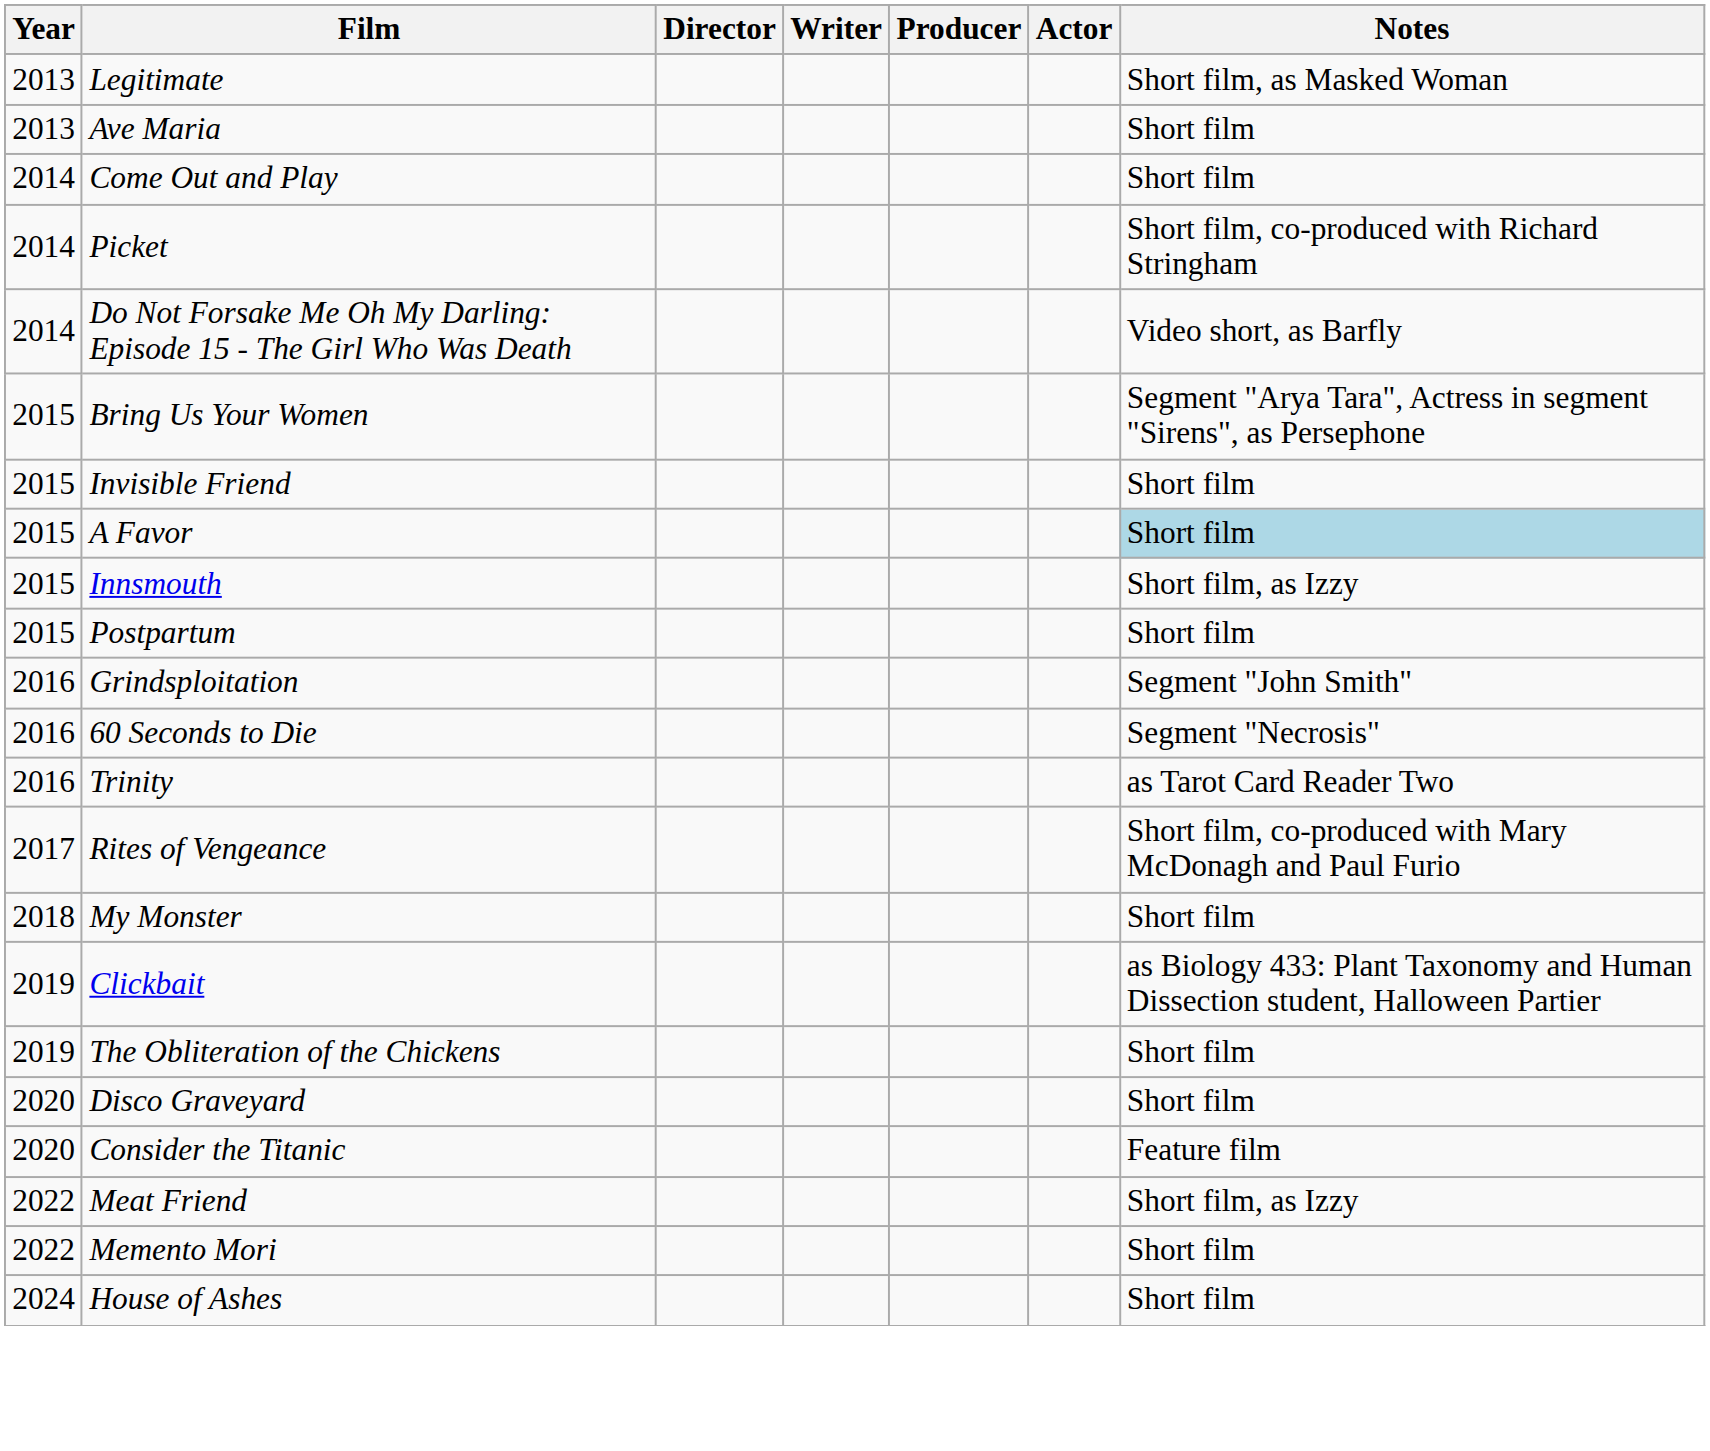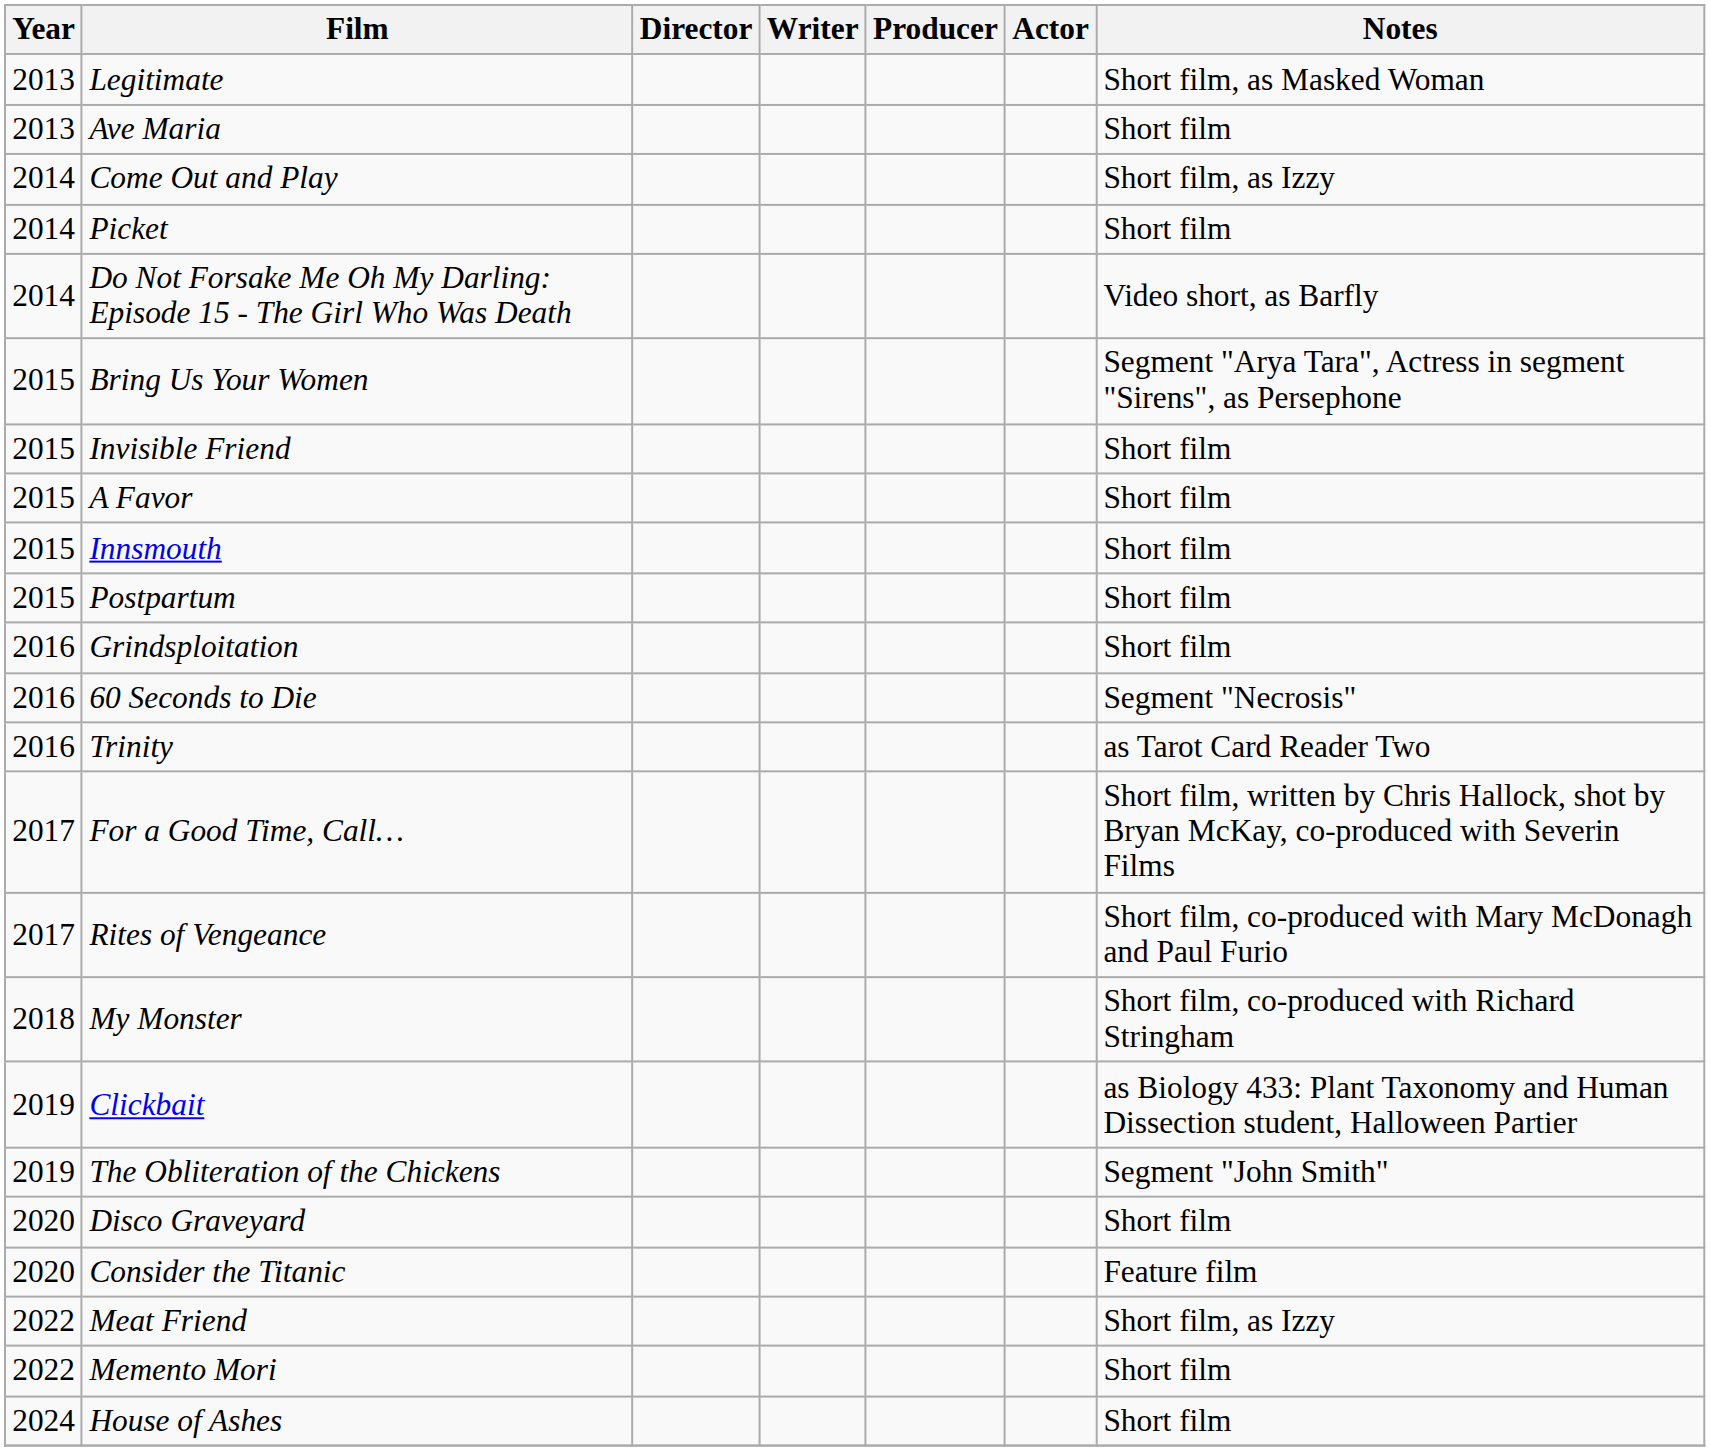 <table class="wikitable">
 <tr>
 <th>Year</th>
 <th>Film</th>
 <th>Director</th>
 <th>Writer</th>
 <th>Producer</th>
 <th>Actor</th>
 <th>Notes</th>
 </tr>
 <tr>
 <td>2013</td>
 <td><em>Legitimate </em></td>
 <td></td>
 <td></td>
 <td></td>
 <td></td>
 <td>Short film, as Masked Woman</td>
 </tr>
 <tr>
 <td>2013</td>
 <td><em>Ave Maria </em></td>
 <td></td>
 <td></td>
 <td></td>
 <td></td>
 <td>Short film</td>
 </tr>
 <tr>
 <td>2014</td>
 <td><em>Come Out and Play</em></td>
 <td></td>
 <td></td>
 <td></td>
 <td></td>
-<td>Short film</td>
+<td>Short film, as Izzy</td>
 </tr>
 <tr>
 <td>2014</td>
 <td><em>Picket</em></td>
 <td></td>
 <td></td>
 <td></td>
 <td></td>
-<td>Short film, co-produced with Richard Stringham</td>
+<td>Short film</td>
 </tr>
 <tr>
 <td>2014</td>
 <td><em>Do Not Forsake Me Oh My Darling: Episode 15 - The Girl Who Was Death</em></td>
 <td></td>
 <td></td>
 <td></td>
 <td></td>
 <td>Video short, as Barfly</td>
 </tr>
 <tr>
 <td>2015</td>
 <td><em>Bring Us Your Women</em></td>
 <td></td>
 <td></td>
 <td></td>
 <td></td>
 <td>Segment "Arya Tara", Actress in segment "Sirens", as Persephone</td>
 </tr>
 <tr>
 <td>2015</td>
 <td><em>Invisible Friend</em></td>
 <td></td>
 <td></td>
 <td></td>
 <td></td>
 <td>Short film</td>
 </tr>
 <tr>
 <td>2015</td>
 <td><em>A Favor</em></td>
 <td></td>
 <td></td>
 <td></td>
 <td></td>
-<td style="background: lightblue;">Short film</td>
+<td>Short film</td>
 </tr>
 <tr>
 <td>2015</td>
 <td><em><a href='#'>Innsmouth</a></em></td>
 <td></td>
 <td></td>
 <td></td>
 <td></td>
-<td>Short film, as Izzy</td>
+<td>Short film</td>
 </tr>
 <tr>
 <td>2015</td>
 <td><em>Postpartum</em></td>
 <td></td>
 <td></td>
 <td></td>
 <td></td>
 <td>Short film</td>
 </tr>
 <tr>
 <td>2016</td>
 <td><em>Grindsploitation</em></td>
 <td></td>
 <td></td>
 <td></td>
 <td></td>
-<td>Segment "John Smith"</td>
+<td>Short film</td>
 </tr>
 <tr>
 <td>2016</td>
 <td><em>60 Seconds to Die</em></td>
 <td></td>
 <td></td>
 <td></td>
 <td></td>
 <td>Segment "Necrosis"</td>
 </tr>
 <tr>
 <td>2016</td>
 <td><em>Trinity</em></td>
 <td></td>
 <td></td>
 <td></td>
 <td></td>
 <td>as Tarot Card Reader Two</td>
 </tr>
 <tr>
 <td>2017</td>
+<td><em>For a Good Time, Call…</em></td>
+<td></td>
+<td></td>
+<td></td>
+<td></td>
+<td>Short film, written by Chris Hallock, shot by Bryan McKay, co-produced with Severin Films</td>
+</tr>
+<tr>
+<td>2017</td>
 <td><em>Rites of Vengeance</em></td>
 <td></td>
 <td></td>
 <td></td>
 <td></td>
 <td>Short film, co-produced with Mary McDonagh and Paul Furio</td>
 </tr>
 <tr>
 <td>2018</td>
 <td><em>My Monster</em></td>
 <td></td>
 <td></td>
 <td></td>
 <td></td>
-<td>Short film</td>
+<td>Short film, co-produced with Richard Stringham</td>
 </tr>
 <tr>
 <td>2019</td>
 <td><em><a href='#'>Clickbait</a></em></td>
 <td></td>
 <td></td>
 <td></td>
 <td></td>
 <td>as Biology 433: Plant Taxonomy and Human Dissection student, Halloween Partier</td>
 </tr>
 <tr>
 <td>2019</td>
 <td><em>The Obliteration of the Chickens</em></td>
 <td></td>
 <td></td>
 <td></td>
 <td></td>
-<td>Short film</td>
+<td>Segment "John Smith"</td>
 </tr>
 <tr>
 <td>2020</td>
 <td><em>Disco Graveyard</em></td>
 <td></td>
 <td></td>
 <td></td>
 <td></td>
 <td>Short film</td>
 </tr>
 <tr>
 <td>2020</td>
 <td><em>Consider the Titanic</em></td>
 <td></td>
 <td></td>
 <td></td>
 <td></td>
 <td>Feature film</td>
 </tr>
 <tr>
 <td>2022</td>
 <td><em>Meat Friend</em></td>
 <td></td>
 <td></td>
 <td></td>
 <td></td>
 <td>Short film, as Izzy</td>
 </tr>
 <tr>
 <td>2022</td>
 <td><em>Memento Mori</em></td>
 <td></td>
 <td></td>
 <td></td>
 <td></td>
 <td>Short film</td>
 </tr>
 <tr>
 <td>2024</td>
 <td><em>House of Ashes</em></td>
 <td></td>
 <td></td>
 <td></td>
 <td></td>
 <td>Short film</td>
 </tr>
 <tr>
 </tr>
 </table>
